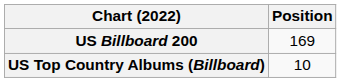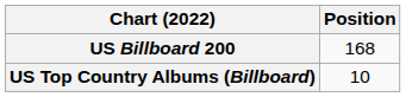 <table class="wikitable sortable plainrowheaders" style="text-align:center">
 <tr>
 <th scope="col">Chart (2022)</th>
 <th scope="col">Position</th>
 </tr>
 <tr>
 <th scope="row">US <em>Billboard</em> 200</th>
-<td>169</td>
+<td>168</td>
 </tr>
 <tr>
 <th scope="row">US Top Country Albums (<em>Billboard</em>)</th>
 <td>10</td>
 </tr>
 </table>
